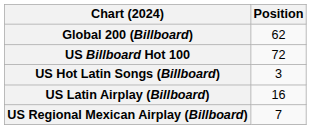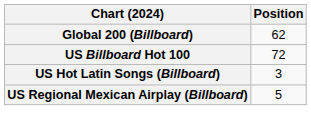 <table class="wikitable sortable plainrowheaders" style="text-align:center">
 <tr>
 <th scope="col">Chart (2024)</th>
 <th scope="col">Position</th>
 </tr>
 <tr>
 <th scope="row">Global 200 (<em>Billboard</em>)</th>
 <td>62</td>
 </tr>
 <tr>
 <th scope="row">US <em>Billboard</em> Hot 100</th>
 <td>72</td>
 </tr>
 <tr>
 <th scope="row">US Hot Latin Songs (<em>Billboard</em>)</th>
 <td>3</td>
 </tr>
 <tr>
-<th scope="row">US Latin Airplay (<em>Billboard</em>)</th>
-<td>16</td>
-</tr>
-<tr>
 <th scope="row">US Regional Mexican Airplay (<em>Billboard</em>)</th>
-<td>7</td>
+<td>5</td>
 </tr>
 </table>
